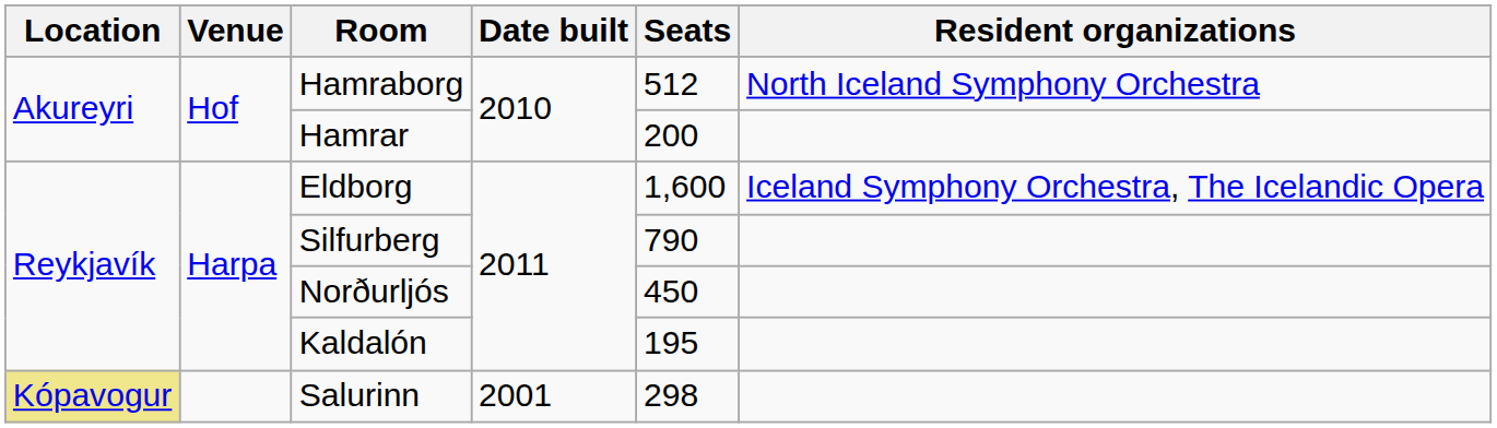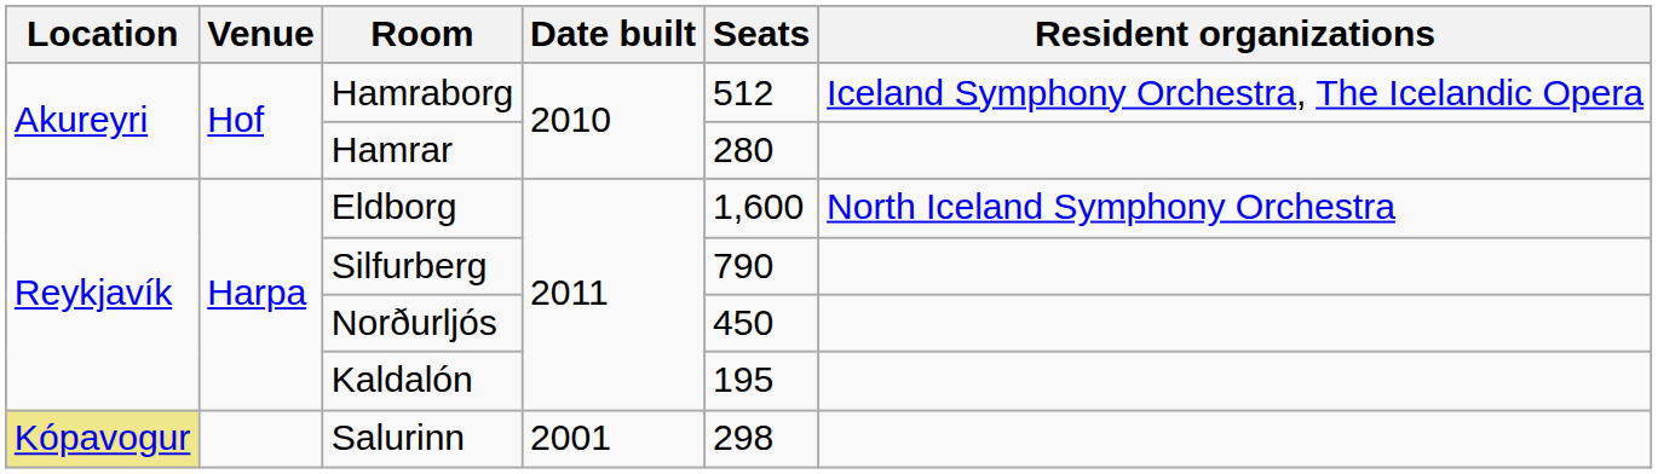 <table class="wikitable">
 <tr>
 <th>Location</th>
 <th>Venue</th>
 <th>Room</th>
 <th>Date built</th>
 <th>Seats</th>
 <th>Resident organizations</th>
 </tr>
 <tr>
 <td rowspan=2><a href='#'>Akureyri</a></td>
 <td rowspan=2><a href='#'>Hof</a></td>
 <td>Hamraborg</td>
 <td rowspan=2>2010</td>
 <td>512</td>
-<td><a href='#'>North Iceland Symphony Orchestra</a></td>
+<td><a href='#'>Iceland Symphony Orchestra</a>, <a href='#'>The Icelandic Opera</a></td>
 </tr>
 <tr>
 <td>Hamrar</td>
-<td>200</td>
+<td>280</td>
 <td></td>
 </tr>
 <tr>
 <td rowspan=4><a href='#'>Reykjavík</a></td>
 <td rowspan=4><a href='#'>Harpa</a></td>
 <td>Eldborg</td>
 <td rowspan=4>2011</td>
 <td>1,600</td>
-<td><a href='#'>Iceland Symphony Orchestra</a>, <a href='#'>The Icelandic Opera</a></td>
+<td><a href='#'>North Iceland Symphony Orchestra</a></td>
 </tr>
 <tr>
 <td>Silfurberg</td>
 <td>790</td>
 <td></td>
 </tr>
 <tr>
 <td>Norðurljós</td>
 <td>450</td>
 <td></td>
 </tr>
 <tr>
 <td>Kaldalón</td>
 <td>195</td>
 <td></td>
 </tr>
 <tr>
 <td style="background: khaki;"><a href='#'>Kópavogur</a></td>
 <td></td>
 <td>Salurinn</td>
 <td>2001</td>
 <td>298</td>
 <td></td>
 </tr>
 </table>
